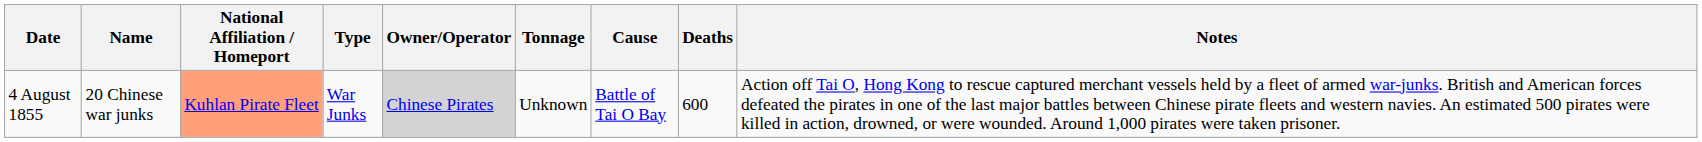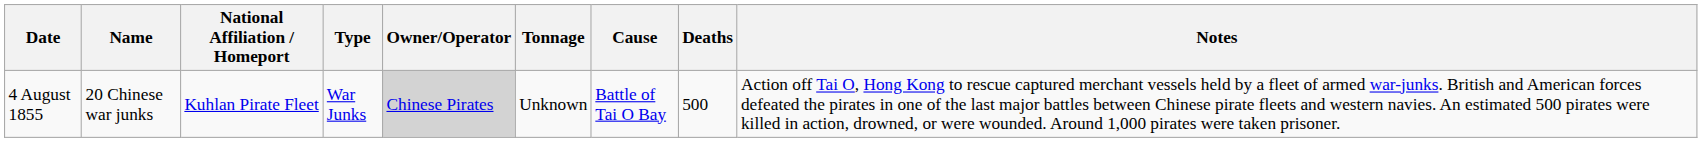 <table class="wikitable sortable" align="center">
 <tr>
 <th data-sort-type=date>Date<br></th>
 <th>Name</th>
 <th>National Affiliation / Homeport</th>
 <th>Type</th>
 <th>Owner/Operator</th>
 <th data-sort-type="number">Tonnage</th>
 <th>Cause</th>
 <th data-sort-type="number">Deaths</th>
 <th>Notes</th>
 </tr>
 <tr>
 <td>4 August 1855</td>
 <td>20 Chinese war junks</td>
-<td style="background: lightsalmon;"><a href='#'>Kuhlan Pirate Fleet</a></td>
+<td><a href='#'>Kuhlan Pirate Fleet</a></td>
 <td><a href='#'>War Junks</a></td>
 <td style="background: lightgrey;"><a href='#'>Chinese Pirates</a></td>
 <td>Unknown</td>
 <td><a href='#'>Battle of Tai O Bay</a></td>
-<td>600</td>
+<td>500</td>
 <td>Action off <a href='#'>Tai O</a>, <a href='#'>Hong Kong</a> to rescue captured merchant vessels held by a fleet of armed <a href='#'>war-junks</a>. British and American forces defeated the pirates in one of the last major battles between Chinese pirate fleets and western navies. An estimated 500 pirates were killed in action, drowned, or were wounded. Around 1,000 pirates were taken prisoner.</td>
 </tr>
 </table>
